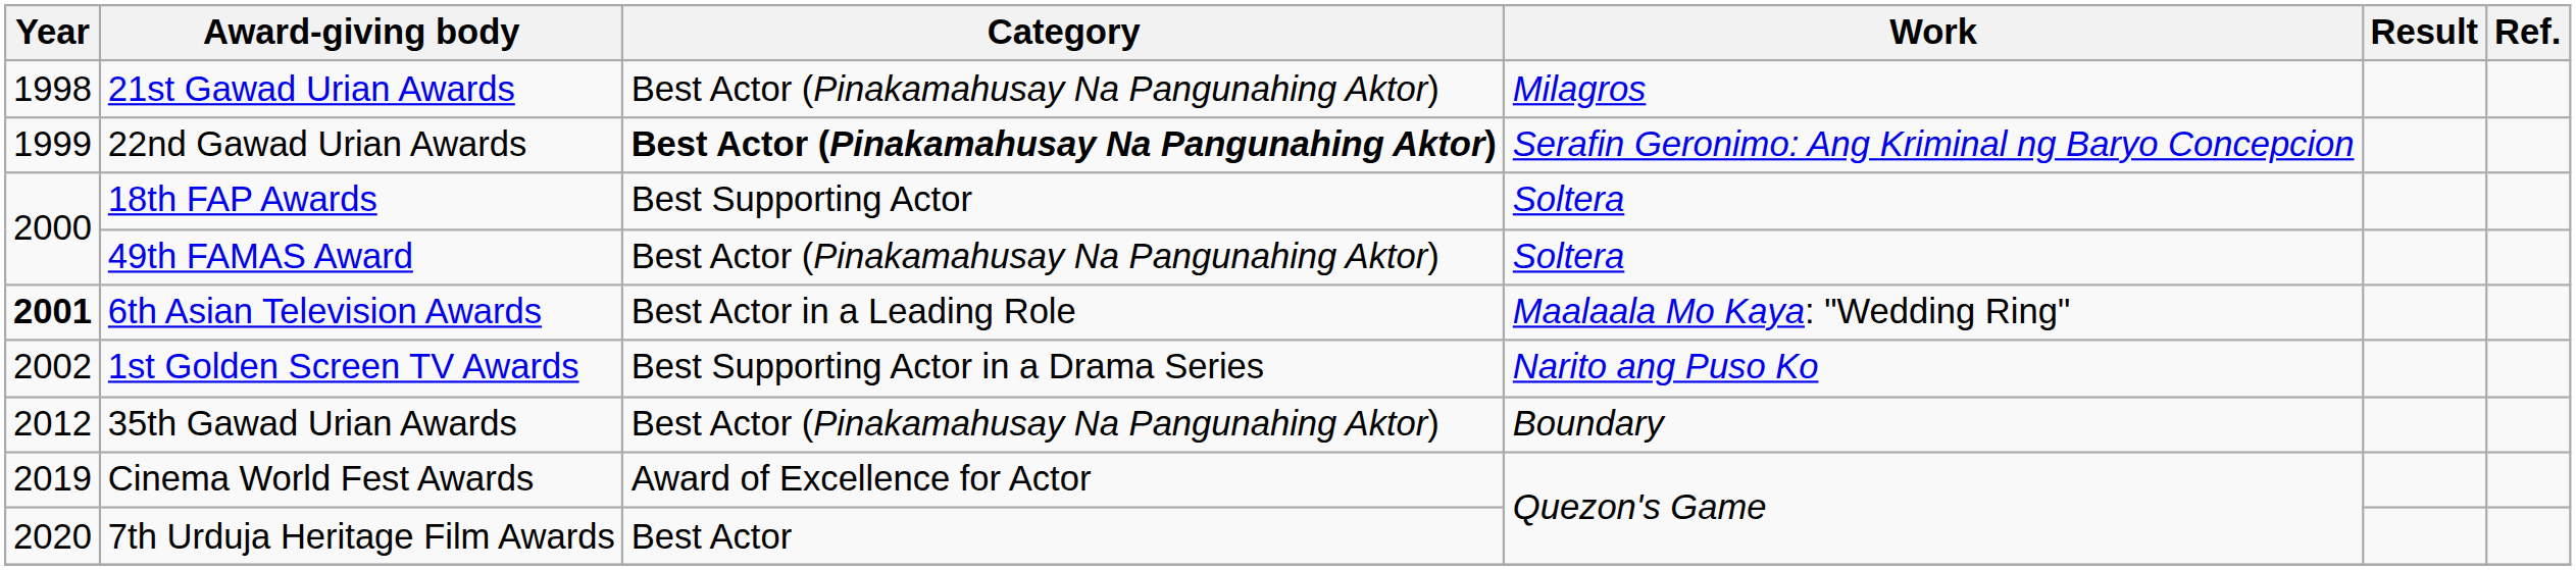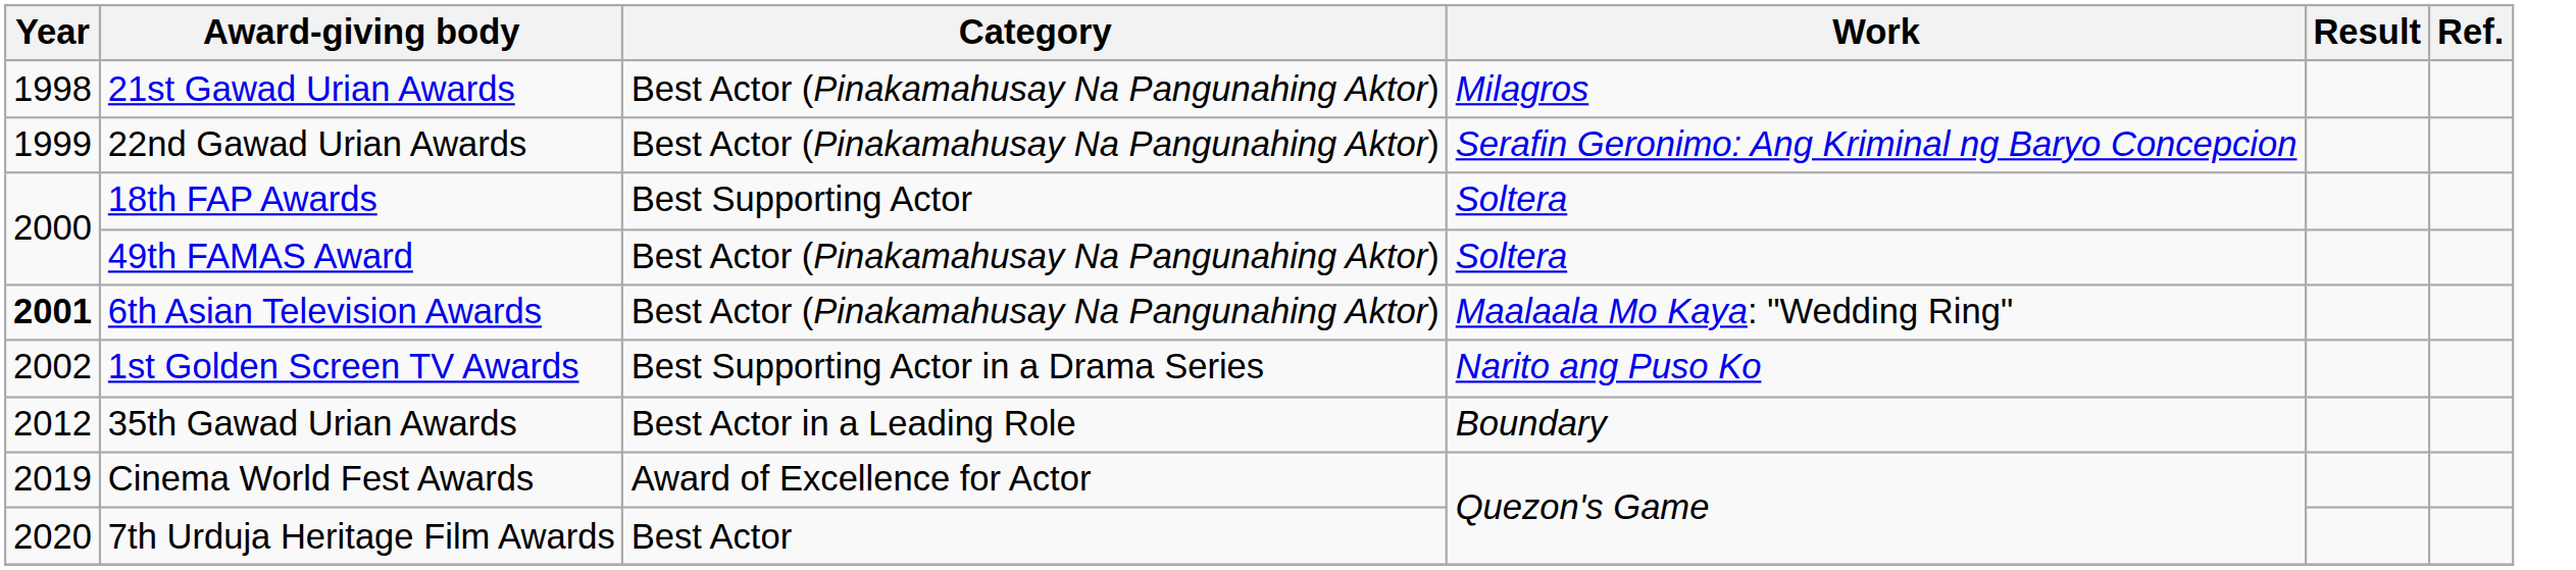 <table class="wikitable sortable">
 <tr>
 <th>Year</th>
 <th>Award-giving body</th>
 <th>Category</th>
 <th>Work</th>
 <th>Result</th>
 <th>Ref.</th>
 </tr>
 <tr>
 <td>1998</td>
 <td><a href='#'>21st Gawad Urian Awards</a></td>
 <td>Best Actor (<em>Pinakamahusay Na Pangunahing Aktor</em>)</td>
 <td><em><a href='#'>Milagros</a></em></td>
 <td></td>
 <td></td>
 </tr>
 <tr>
 <td>1999</td>
 <td>22nd Gawad Urian Awards</td>
-<td><strong>Best Actor (<em>Pinakamahusay Na Pangunahing Aktor</em>)</strong></td>
+<td>Best Actor (<em>Pinakamahusay Na Pangunahing Aktor</em>)</td>
 <td><em><a href='#'>Serafin Geronimo: Ang Kriminal ng Baryo Concepcion</a></em></td>
 <td></td>
 <td></td>
 </tr>
 <tr>
 <td rowspan="2">2000</td>
 <td><a href='#'>18th FAP Awards</a></td>
 <td>Best Supporting Actor</td>
 <td><em><a href='#'>Soltera</a></em></td>
 <td></td>
 <td></td>
 </tr>
 <tr>
 <td><a href='#'>49th FAMAS Award</a></td>
 <td>Best Actor (<em>Pinakamahusay Na Pangunahing Aktor</em>)</td>
 <td><em><a href='#'>Soltera</a></em></td>
 <td></td>
 <td></td>
 </tr>
 <tr>
 <td><strong>2001</strong></td>
 <td><a href='#'>6th Asian Television Awards</a></td>
-<td>Best Actor in a Leading Role</td>
+<td>Best Actor (<em>Pinakamahusay Na Pangunahing Aktor</em>)</td>
 <td><em><a href='#'>Maalaala Mo Kaya</a></em>: "Wedding Ring"</td>
 <td></td>
 <td></td>
 </tr>
 <tr>
 <td>2002</td>
 <td><a href='#'>1st Golden Screen TV Awards</a></td>
 <td>Best Supporting Actor in a Drama Series</td>
 <td><em><a href='#'>Narito ang Puso Ko</a></em></td>
 <td></td>
 <td></td>
 </tr>
 <tr>
 <td>2012</td>
 <td>35th Gawad Urian Awards</td>
-<td>Best Actor (<em>Pinakamahusay Na Pangunahing Aktor</em>)</td>
+<td>Best Actor in a Leading Role</td>
 <td><em>Boundary</em></td>
 <td></td>
 <td></td>
 </tr>
 <tr>
 <td>2019</td>
 <td>Cinema World Fest Awards</td>
 <td>Award of Excellence for Actor</td>
 <td rowspan="2"><em>Quezon's Game</em></td>
 <td></td>
 <td></td>
 </tr>
 <tr>
 <td>2020</td>
 <td>7th Urduja Heritage Film Awards</td>
 <td>Best Actor</td>
 <td></td>
 <td></td>
 </tr>
 <tr>
 </tr>
 </table>
